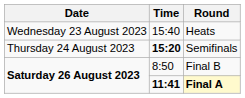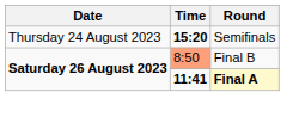 <table class="wikitable">
 <tr>
 <th>Date</th>
 <th>Time</th>
 <th>Round</th>
-</tr>
-<tr>
-<td>Wednesday 23 August 2023</td>
-<td>15:40</td>
-<td>Heats</td>
 </tr>
 <tr>
 <td>Thursday 24 August 2023</td>
 <td><strong>15:20</strong></td>
 <td>Semifinals</td>
 </tr>
 <tr>
 <td rowspan=2><strong>Saturday 26 August 2023</strong></td>
-<td>8:50</td>
+<td style="background: lightsalmon;">8:50</td>
 <td>Final B</td>
 </tr>
 <tr>
 <td><strong>11:41</strong></td>
 <td style=background:lemonchiffon><strong>Final A</strong></td>
 </tr>
 </table>
